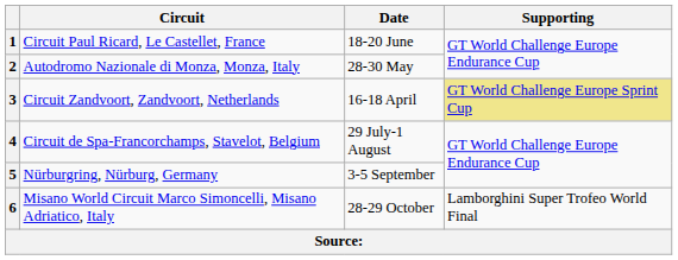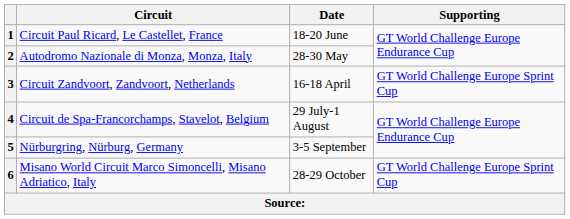 <table class="wikitable" style="font-size: 85%;">
 <tr>
 <th></th>
 <th>Circuit</th>
 <th>Date</th>
 <th>Supporting</th>
 </tr>
 <tr>
 <th>1</th>
 <td> <a href='#'>Circuit Paul Ricard</a>, <a href='#'>Le Castellet</a>, <a href='#'>France</a></td>
 <td>18-20 June</td>
 <td rowspan=2><a href='#'>GT World Challenge Europe Endurance Cup</a></td>
 </tr>
 <tr>
 <th>2</th>
 <td> <a href='#'>Autodromo Nazionale di Monza</a>, <a href='#'>Monza</a>, <a href='#'>Italy</a></td>
 <td>28-30 May</td>
 </tr>
 <tr>
 <th>3</th>
 <td> <a href='#'>Circuit Zandvoort</a>, <a href='#'>Zandvoort</a>, <a href='#'>Netherlands</a></td>
 <td>16-18 April</td>
-<td style="background: khaki;"><a href='#'>GT World Challenge Europe Sprint Cup</a></td>
+<td><a href='#'>GT World Challenge Europe Sprint Cup</a></td>
 </tr>
 <tr>
 <th>4</th>
 <td> <a href='#'>Circuit de Spa-Francorchamps</a>, <a href='#'>Stavelot</a>, <a href='#'>Belgium</a></td>
 <td>29 July-1 August</td>
 <td rowspan=2><a href='#'>GT World Challenge Europe Endurance Cup</a></td>
 </tr>
 <tr>
 <th>5</th>
 <td> <a href='#'>Nürburgring</a>, <a href='#'>Nürburg</a>, <a href='#'>Germany</a></td>
 <td>3-5 September</td>
 </tr>
 <tr>
 <th>6</th>
 <td> <a href='#'>Misano World Circuit Marco Simoncelli</a>, <a href='#'>Misano Adriatico</a>, <a href='#'>Italy</a></td>
 <td>28-29 October</td>
-<td>Lamborghini Super Trofeo World Final</td>
+<td><a href='#'>GT World Challenge Europe Sprint Cup</a></td>
 </tr>
 <tr>
 <th colspan=4>Source: </th>
 </tr>
 </table>
